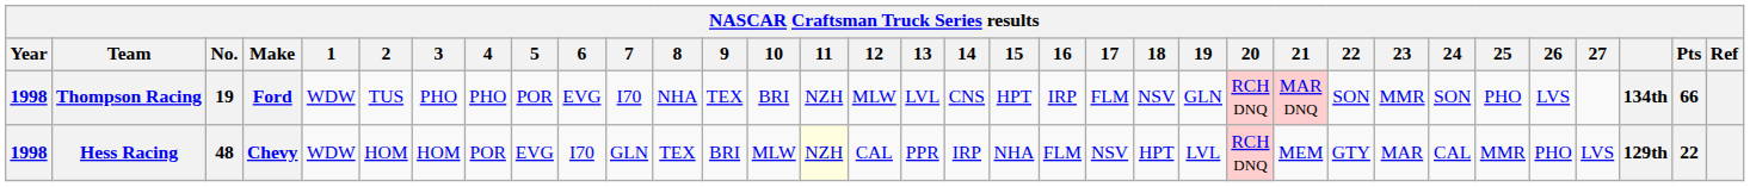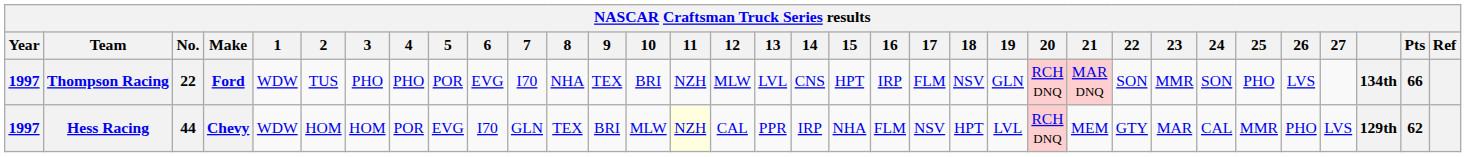 <table class="wikitable" style="text-align:center; font-size:75%">
 <tr>
 <th colspan=45><a href='#'>NASCAR</a> <a href='#'>Craftsman Truck Series</a> results</th>
 </tr>
 <tr>
 <th>Year</th>
 <th>Team</th>
 <th>No.</th>
 <th>Make</th>
 <th>1</th>
 <th>2</th>
 <th>3</th>
 <th>4</th>
 <th>5</th>
 <th>6</th>
 <th>7</th>
 <th>8</th>
 <th>9</th>
 <th>10</th>
 <th>11</th>
 <th>12</th>
 <th>13</th>
 <th>14</th>
 <th>15</th>
 <th>16</th>
 <th>17</th>
 <th>18</th>
 <th>19</th>
 <th>20</th>
 <th>21</th>
 <th>22</th>
 <th>23</th>
 <th>24</th>
 <th>25</th>
 <th>26</th>
 <th>27</th>
 <th></th>
 <th>Pts</th>
 <th>Ref</th>
 </tr>
 <tr>
-<th><a href='#'>1998</a></th>
+<th><a href='#'>1997</a></th>
 <th><a href='#'>Thompson Racing</a></th>
-<th>19</th>
+<th>22</th>
 <th><a href='#'>Ford</a></th>
 <td><a href='#'>WDW</a></td>
 <td><a href='#'>TUS</a></td>
 <td><a href='#'>PHO</a></td>
 <td><a href='#'>PHO</a></td>
 <td><a href='#'>POR</a></td>
 <td><a href='#'>EVG</a></td>
 <td><a href='#'>I70</a></td>
 <td><a href='#'>NHA</a></td>
 <td><a href='#'>TEX</a></td>
 <td><a href='#'>BRI</a></td>
 <td><a href='#'>NZH</a></td>
 <td><a href='#'>MLW</a></td>
 <td><a href='#'>LVL</a></td>
 <td><a href='#'>CNS</a></td>
 <td><a href='#'>HPT</a></td>
 <td><a href='#'>IRP</a></td>
 <td><a href='#'>FLM</a></td>
 <td><a href='#'>NSV</a></td>
 <td><a href='#'>GLN</a></td>
 <td style="background:#FFCFCF;"><a href='#'>RCH</a><br><small>DNQ</small></td>
 <td style="background:#FFCFCF;"><a href='#'>MAR</a><br><small>DNQ</small></td>
 <td><a href='#'>SON</a></td>
 <td><a href='#'>MMR</a></td>
 <td><a href='#'>SON</a></td>
 <td><a href='#'>PHO</a></td>
 <td><a href='#'>LVS</a></td>
 <td></td>
 <th>134th</th>
 <th>66</th>
 <th></th>
 </tr>
 <tr>
-<th><a href='#'>1998</a></th>
+<th><a href='#'>1997</a></th>
 <th><a href='#'>Hess Racing</a></th>
-<th>48</th>
+<th>44</th>
 <th><a href='#'>Chevy</a></th>
 <td><a href='#'>WDW</a></td>
 <td><a href='#'>HOM</a></td>
 <td><a href='#'>HOM</a></td>
 <td><a href='#'>POR</a></td>
 <td><a href='#'>EVG</a></td>
 <td><a href='#'>I70</a></td>
 <td><a href='#'>GLN</a></td>
 <td><a href='#'>TEX</a></td>
 <td><a href='#'>BRI</a></td>
 <td><a href='#'>MLW</a></td>
 <td style="background: lightyellow;"><a href='#'>NZH</a></td>
 <td><a href='#'>CAL</a></td>
 <td><a href='#'>PPR</a></td>
 <td><a href='#'>IRP</a></td>
 <td><a href='#'>NHA</a></td>
 <td><a href='#'>FLM</a></td>
 <td><a href='#'>NSV</a></td>
 <td><a href='#'>HPT</a></td>
 <td><a href='#'>LVL</a></td>
 <td style="background:#FFCFCF;"><a href='#'>RCH</a><br><small>DNQ</small></td>
 <td><a href='#'>MEM</a></td>
 <td><a href='#'>GTY</a></td>
 <td><a href='#'>MAR</a></td>
 <td><a href='#'>CAL</a></td>
 <td><a href='#'>MMR</a></td>
 <td><a href='#'>PHO</a></td>
 <td><a href='#'>LVS</a></td>
 <th>129th</th>
-<th>22</th>
+<th>62</th>
 <th></th>
 </tr>
 </table>
